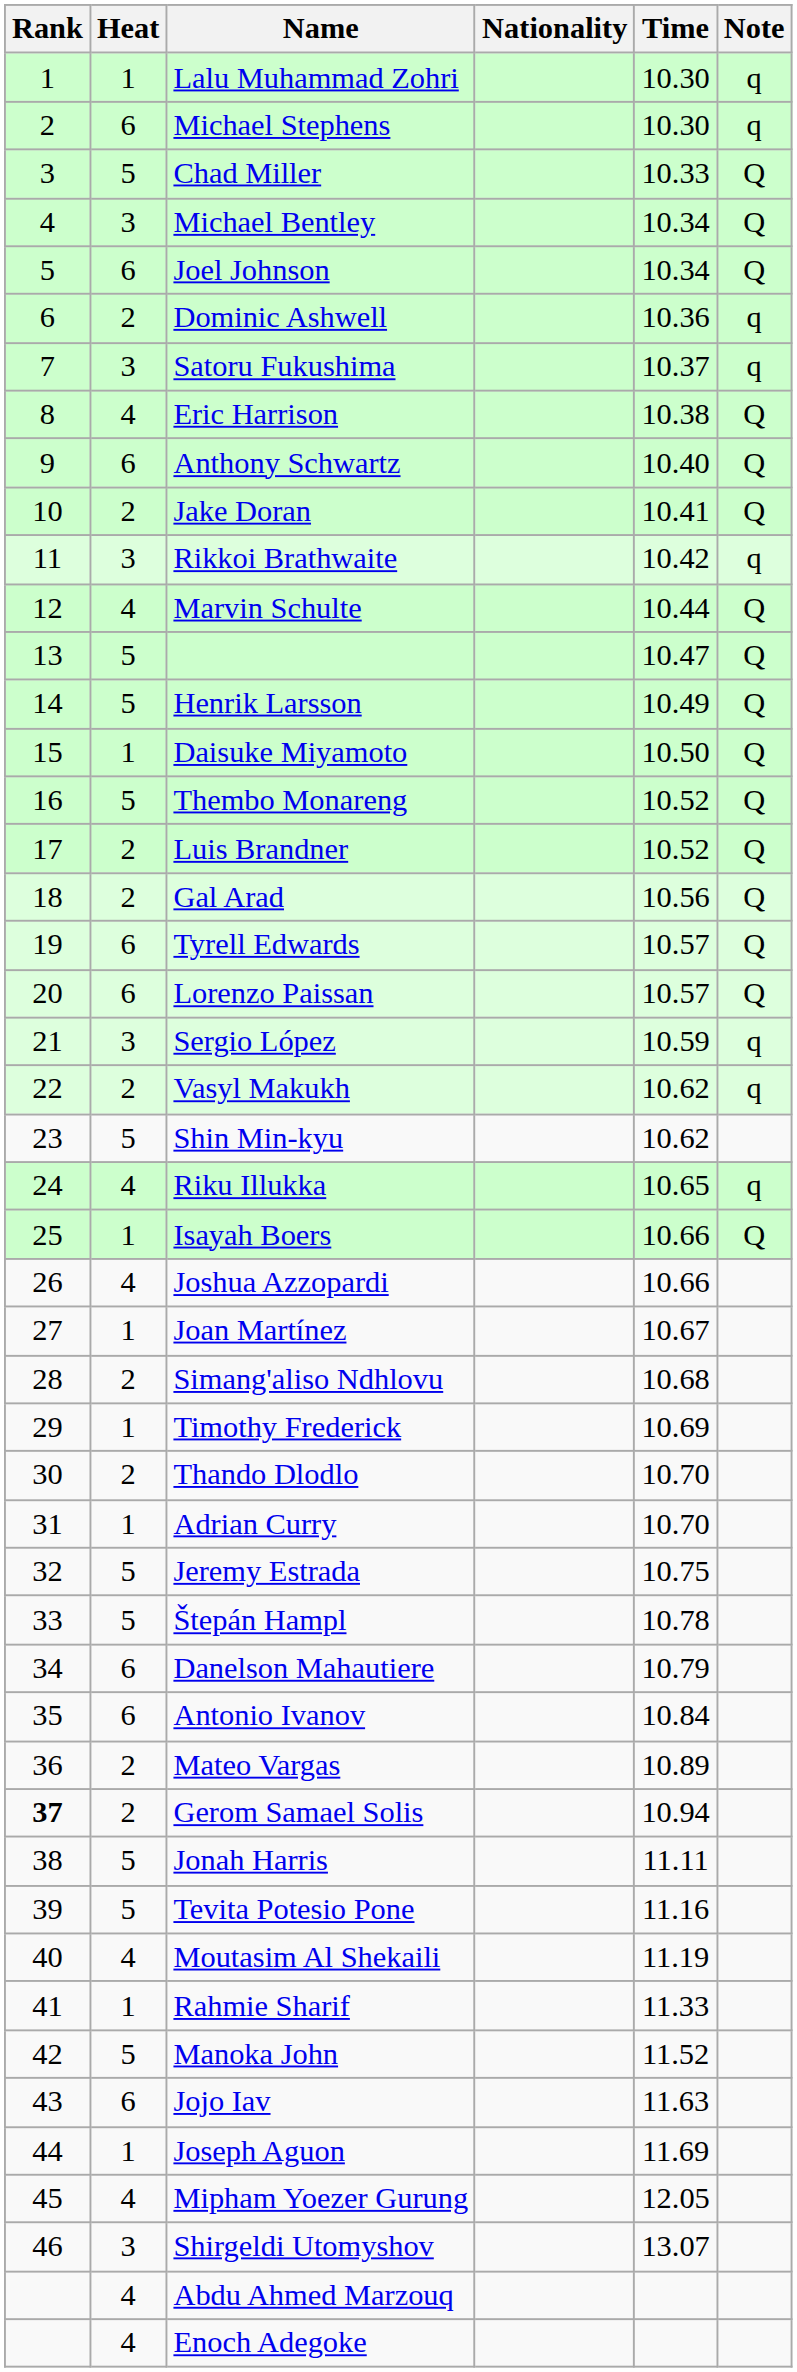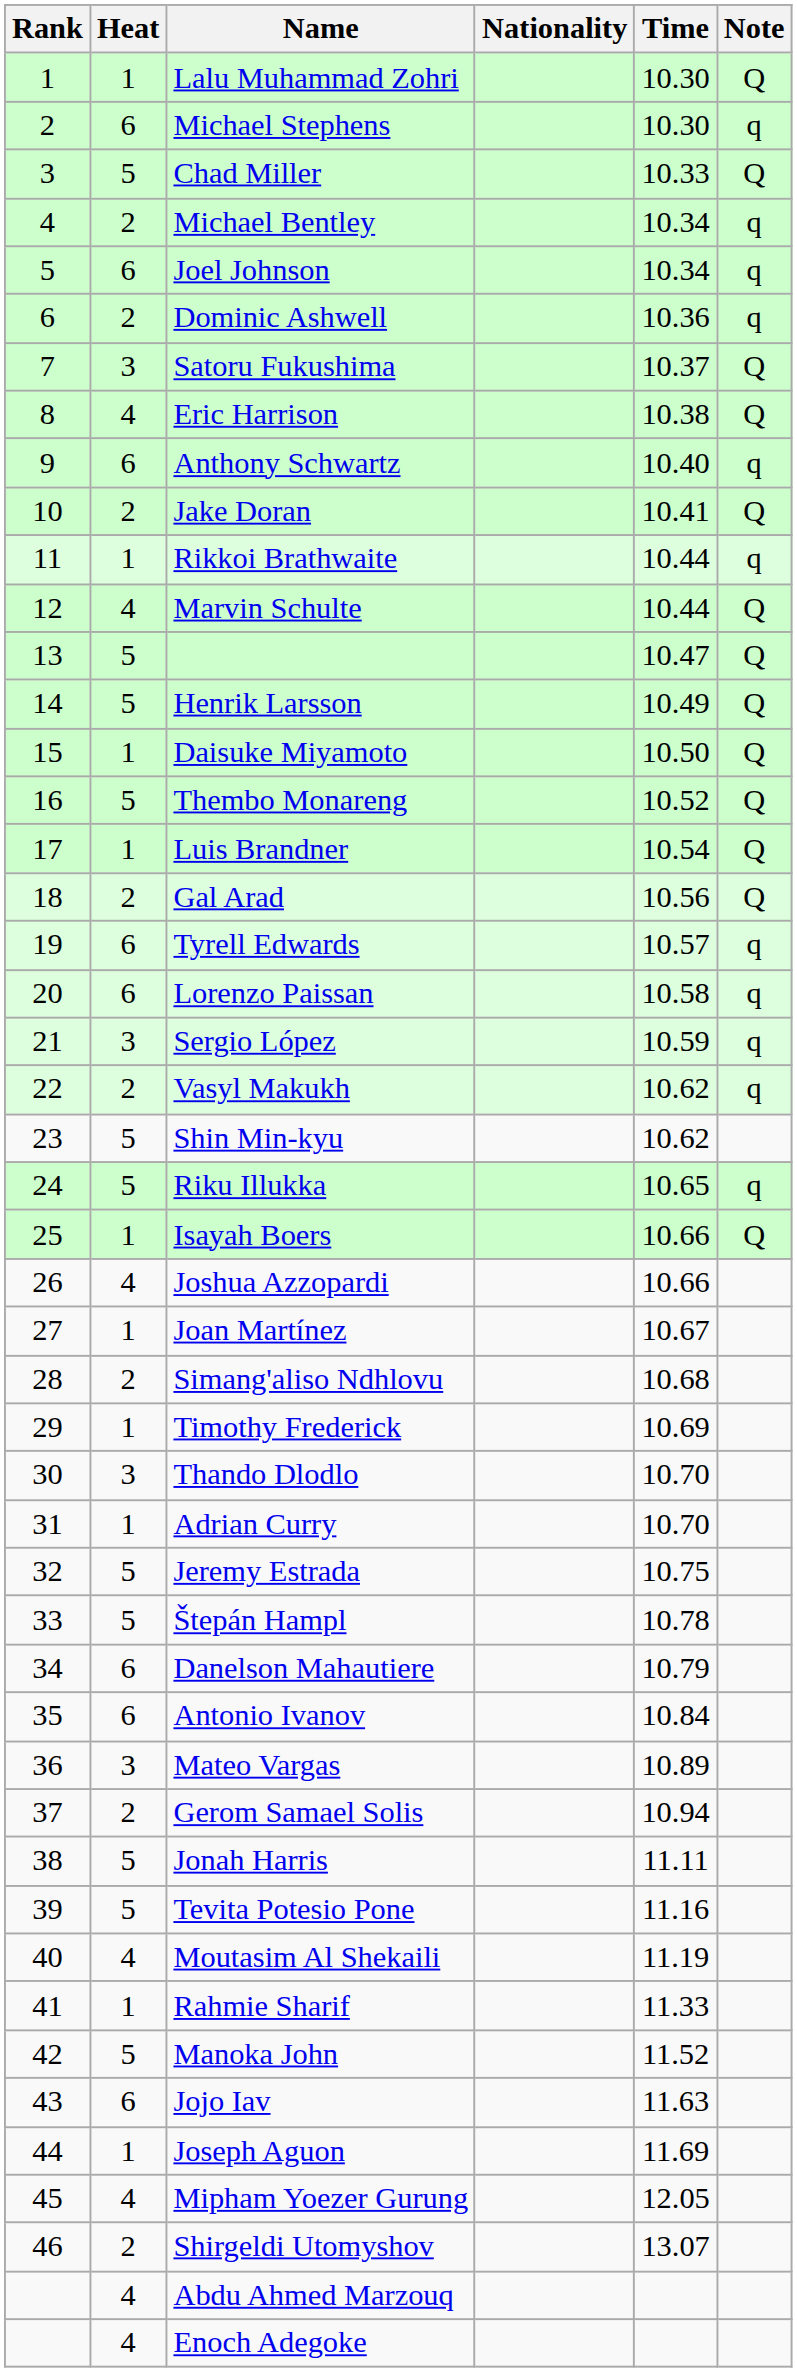 <table class="wikitable sortable" style="text-align:center">
 <tr>
 <th>Rank</th>
 <th>Heat</th>
 <th>Name</th>
 <th>Nationality</th>
 <th>Time</th>
 <th>Note</th>
 </tr>
 <tr bgcolor=ccffcc>
 <td>1</td>
 <td>1</td>
 <td align=left><a href='#'>Lalu Muhammad Zohri</a></td>
 <td align=left></td>
 <td>10.30</td>
-<td>q</td>
+<td>Q</td>
 </tr>
 <tr bgcolor=ccffcc>
 <td>2</td>
 <td>6</td>
 <td align=left><a href='#'>Michael Stephens</a></td>
 <td align=left></td>
 <td>10.30</td>
 <td>q</td>
 </tr>
 <tr bgcolor=ccffcc>
 <td>3</td>
 <td>5</td>
 <td align=left><a href='#'>Chad Miller</a></td>
 <td align=left></td>
 <td>10.33</td>
 <td>Q</td>
 </tr>
 <tr bgcolor=ccffcc>
 <td>4</td>
-<td>3</td>
+<td>2</td>
 <td align=left><a href='#'>Michael Bentley</a></td>
 <td align=left></td>
 <td>10.34</td>
-<td>Q</td>
+<td>q</td>
 </tr>
 <tr bgcolor=ccffcc>
 <td>5</td>
 <td>6</td>
 <td align=left><a href='#'>Joel Johnson</a></td>
 <td align=left></td>
 <td>10.34</td>
-<td>Q</td>
+<td>q</td>
 </tr>
 <tr bgcolor=ccffcc>
 <td>6</td>
 <td>2</td>
 <td align=left><a href='#'>Dominic Ashwell</a></td>
 <td align=left></td>
 <td>10.36</td>
 <td>q</td>
 </tr>
 <tr bgcolor=ccffcc>
 <td>7</td>
 <td>3</td>
 <td align=left><a href='#'>Satoru Fukushima</a></td>
 <td align=left></td>
 <td>10.37</td>
-<td>q</td>
+<td>Q</td>
 </tr>
 <tr bgcolor=ccffcc>
 <td>8</td>
 <td>4</td>
 <td align=left><a href='#'>Eric Harrison</a></td>
 <td align=left></td>
 <td>10.38</td>
 <td>Q</td>
 </tr>
 <tr bgcolor=ccffcc>
 <td>9</td>
 <td>6</td>
 <td align=left><a href='#'>Anthony Schwartz</a></td>
 <td align=left></td>
 <td>10.40</td>
-<td>Q</td>
+<td>q</td>
 </tr>
 <tr bgcolor=ccffcc>
 <td>10</td>
 <td>2</td>
 <td align=left><a href='#'>Jake Doran</a></td>
 <td align=left></td>
 <td>10.41</td>
 <td>Q</td>
 </tr>
 <tr bgcolor=ddffdd>
 <td>11</td>
-<td>3</td>
+<td>1</td>
 <td align=left><a href='#'>Rikkoi Brathwaite</a></td>
 <td align=left></td>
-<td>10.42</td>
+<td>10.44</td>
 <td>q</td>
 </tr>
 <tr bgcolor=ccffcc>
 <td>12</td>
 <td>4</td>
 <td align=left><a href='#'>Marvin Schulte</a></td>
 <td align=left></td>
 <td>10.44</td>
 <td>Q</td>
 </tr>
 <tr bgcolor=ccffcc>
 <td>13</td>
 <td>5</td>
 <td align=left></td>
 <td align=left></td>
 <td>10.47</td>
 <td>Q</td>
 </tr>
 <tr bgcolor=ccffcc>
 <td>14</td>
 <td>5</td>
 <td align=left><a href='#'>Henrik Larsson</a></td>
 <td align=left></td>
 <td>10.49</td>
 <td>Q</td>
 </tr>
 <tr bgcolor=ccffcc>
 <td>15</td>
 <td>1</td>
 <td align=left><a href='#'>Daisuke Miyamoto</a></td>
 <td align=left></td>
 <td>10.50</td>
 <td>Q</td>
 </tr>
 <tr bgcolor=ccffcc>
 <td>16</td>
 <td>5</td>
 <td align=left><a href='#'>Thembo Monareng</a></td>
 <td align=left></td>
 <td>10.52</td>
 <td>Q</td>
 </tr>
 <tr bgcolor=ccffcc>
 <td>17</td>
-<td>2</td>
+<td>1</td>
 <td align=left><a href='#'>Luis Brandner</a></td>
 <td align=left></td>
-<td>10.52</td>
+<td>10.54</td>
 <td>Q</td>
 </tr>
 <tr bgcolor=ddffdd>
 <td>18</td>
 <td>2</td>
 <td align=left><a href='#'>Gal Arad</a></td>
 <td align=left></td>
 <td>10.56</td>
 <td>Q</td>
 </tr>
 <tr bgcolor=ddffdd>
 <td>19</td>
 <td>6</td>
 <td align=left><a href='#'>Tyrell Edwards</a></td>
 <td align=left></td>
 <td>10.57</td>
-<td>Q</td>
+<td>q</td>
 </tr>
 <tr bgcolor=ddffdd>
 <td>20</td>
 <td>6</td>
 <td align=left><a href='#'>Lorenzo Paissan</a></td>
 <td align=left></td>
-<td>10.57</td>
-<td>Q</td>
+<td>10.58</td>
+<td>q</td>
 </tr>
 <tr bgcolor=ddffdd>
 <td>21</td>
 <td>3</td>
 <td align=left><a href='#'>Sergio López</a></td>
 <td align=left></td>
 <td>10.59</td>
 <td>q</td>
 </tr>
 <tr bgcolor=ddffdd>
 <td>22</td>
 <td>2</td>
 <td align=left><a href='#'>Vasyl Makukh</a></td>
 <td align=left></td>
 <td>10.62</td>
 <td>q</td>
 </tr>
 <tr>
 <td>23</td>
 <td>5</td>
 <td align=left><a href='#'>Shin Min-kyu</a></td>
 <td align=left></td>
 <td>10.62</td>
 <td></td>
 </tr>
 <tr bgcolor=ccffcc>
 <td>24</td>
-<td>4</td>
+<td>5</td>
 <td align=left><a href='#'>Riku Illukka</a></td>
 <td align=left></td>
 <td>10.65</td>
 <td>q</td>
 </tr>
 <tr bgcolor=ccffcc>
 <td>25</td>
 <td>1</td>
 <td align=left><a href='#'>Isayah Boers</a></td>
 <td align=left></td>
 <td>10.66</td>
 <td>Q</td>
 </tr>
 <tr>
 <td>26</td>
 <td>4</td>
 <td align=left><a href='#'>Joshua Azzopardi</a></td>
 <td align=left></td>
 <td>10.66</td>
 <td></td>
 </tr>
 <tr>
 <td>27</td>
 <td>1</td>
 <td align=left><a href='#'>Joan Martínez</a></td>
 <td align=left></td>
 <td>10.67</td>
 <td></td>
 </tr>
 <tr>
 <td>28</td>
 <td>2</td>
 <td align=left><a href='#'>Simang'aliso Ndhlovu</a></td>
 <td align=left></td>
 <td>10.68</td>
 <td></td>
 </tr>
 <tr>
 <td>29</td>
 <td>1</td>
 <td align=left><a href='#'>Timothy Frederick</a></td>
 <td align=left></td>
 <td>10.69</td>
 <td></td>
 </tr>
 <tr>
 <td>30</td>
-<td>2</td>
+<td>3</td>
 <td align=left><a href='#'>Thando Dlodlo</a></td>
 <td align=left></td>
 <td>10.70</td>
 <td></td>
 </tr>
 <tr>
 <td>31</td>
 <td>1</td>
 <td align=left><a href='#'>Adrian Curry</a></td>
 <td align=left></td>
 <td>10.70</td>
 <td></td>
 </tr>
 <tr>
 <td>32</td>
 <td>5</td>
 <td align=left><a href='#'>Jeremy Estrada</a></td>
 <td align=left></td>
 <td>10.75</td>
 <td></td>
 </tr>
 <tr>
 <td>33</td>
 <td>5</td>
 <td align=left><a href='#'>Štepán Hampl</a></td>
 <td align=left></td>
 <td>10.78</td>
 <td></td>
 </tr>
 <tr>
 <td>34</td>
 <td>6</td>
 <td align=left><a href='#'>Danelson Mahautiere</a></td>
 <td align=left></td>
 <td>10.79</td>
 <td></td>
 </tr>
 <tr>
 <td>35</td>
 <td>6</td>
 <td align=left><a href='#'>Antonio Ivanov</a></td>
 <td align=left></td>
 <td>10.84</td>
 <td></td>
 </tr>
 <tr>
 <td>36</td>
-<td>2</td>
+<td>3</td>
 <td align=left><a href='#'>Mateo Vargas</a></td>
 <td align=left></td>
 <td>10.89</td>
 <td></td>
 </tr>
 <tr>
-<td><strong>37</strong></td>
+<td>37</td>
 <td>2</td>
 <td align=left><a href='#'>Gerom Samael Solis</a></td>
 <td align=left></td>
 <td>10.94</td>
 <td></td>
 </tr>
 <tr>
 <td>38</td>
 <td>5</td>
 <td align=left><a href='#'>Jonah Harris</a></td>
 <td align=left></td>
 <td>11.11</td>
 <td></td>
 </tr>
 <tr>
 <td>39</td>
 <td>5</td>
 <td align=left><a href='#'>Tevita Potesio Pone</a></td>
 <td align=left></td>
 <td>11.16</td>
 <td></td>
 </tr>
 <tr>
 <td>40</td>
 <td>4</td>
 <td align=left><a href='#'>Moutasim Al Shekaili</a></td>
 <td align=left></td>
 <td>11.19</td>
 <td></td>
 </tr>
 <tr>
 <td>41</td>
 <td>1</td>
 <td align=left><a href='#'>Rahmie Sharif</a></td>
 <td align=left></td>
 <td>11.33</td>
 <td></td>
 </tr>
 <tr>
 <td>42</td>
 <td>5</td>
 <td align=left><a href='#'>Manoka John</a></td>
 <td align=left></td>
 <td>11.52</td>
 <td></td>
 </tr>
 <tr>
 <td>43</td>
 <td>6</td>
 <td align=left><a href='#'>Jojo Iav</a></td>
 <td align=left></td>
 <td>11.63</td>
 <td></td>
 </tr>
 <tr>
 <td>44</td>
 <td>1</td>
 <td align=left><a href='#'>Joseph Aguon</a></td>
 <td align=left></td>
 <td>11.69</td>
 <td></td>
 </tr>
 <tr>
 <td>45</td>
 <td>4</td>
 <td align=left><a href='#'>Mipham Yoezer Gurung</a></td>
 <td align=left></td>
 <td>12.05</td>
 <td></td>
 </tr>
 <tr>
 <td>46</td>
-<td>3</td>
+<td>2</td>
 <td align=left><a href='#'>Shirgeldi Utomyshov</a></td>
 <td align=left></td>
 <td>13.07</td>
 <td></td>
 </tr>
 <tr>
 <td></td>
 <td>4</td>
 <td align=left><a href='#'>Abdu Ahmed Marzouq</a></td>
 <td align=left></td>
 <td></td>
 <td></td>
 </tr>
 <tr>
 <td></td>
 <td>4</td>
 <td align=left><a href='#'>Enoch Adegoke</a></td>
 <td align=left></td>
 <td></td>
 <td></td>
 </tr>
 </table>
